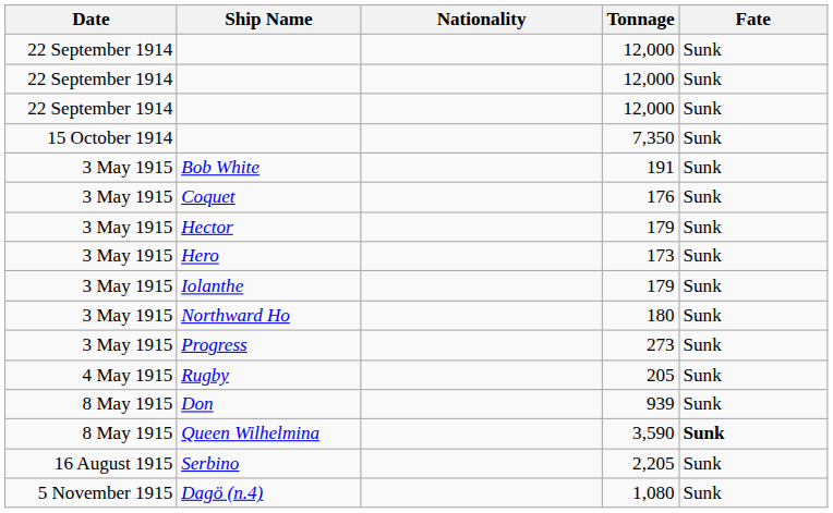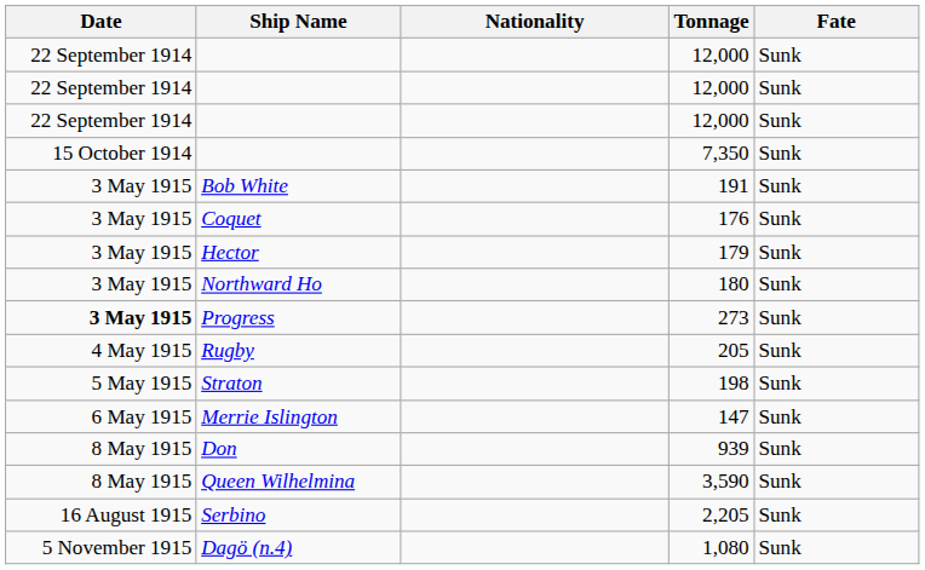 <table class="wikitable sortable">
 <tr>
 <th width="140px">Date</th>
 <th width="150px">Ship Name</th>
 <th width="200px">Nationality</th>
 <th width="25px">Tonnage</th>
 <th width="120px">Fate</th>
 </tr>
 <tr>
 <td align="right">22 September 1914</td>
 <td align="left"></td>
 <td align="left"></td>
 <td align="right">12,000</td>
 <td align="left">Sunk</td>
 </tr>
 <tr>
 <td align="right">22 September 1914</td>
 <td align="left"></td>
 <td align="left"></td>
 <td align="right">12,000</td>
 <td align="left">Sunk</td>
 </tr>
 <tr>
 <td align="right">22 September 1914</td>
 <td align="left"></td>
 <td align="left"></td>
 <td align="right">12,000</td>
 <td align="left">Sunk</td>
 </tr>
 <tr>
 <td align="right">15 October 1914</td>
 <td align="left"></td>
 <td align="left"></td>
 <td align="right">7,350</td>
 <td align="left">Sunk</td>
 </tr>
 <tr>
 <td align="right">3 May 1915</td>
 <td align="left"><a href='#'><em>Bob White</em></a></td>
 <td align="left"></td>
 <td align="right">191</td>
 <td align="left">Sunk</td>
 </tr>
 <tr>
 <td align="right">3 May 1915</td>
 <td align="left"><a href='#'><em>Coquet</em></a></td>
 <td align="left"></td>
 <td align="right">176</td>
 <td align="left">Sunk</td>
 </tr>
 <tr>
 <td align="right">3 May 1915</td>
 <td align="left"><a href='#'><em>Hector</em></a></td>
 <td align="left"></td>
 <td align="right">179</td>
 <td align="left">Sunk</td>
 </tr>
 <tr>
 <td align="right">3 May 1915</td>
-<td align="left"><a href='#'><em>Hero</em></a></td>
-<td align="left"></td>
-<td align="right">173</td>
-<td align="left">Sunk</td>
-</tr>
-<tr>
-<td align="right">3 May 1915</td>
-<td align="left"><a href='#'><em>Iolanthe</em></a></td>
-<td align="left"></td>
-<td align="right">179</td>
-<td align="left">Sunk</td>
-</tr>
-<tr>
-<td align="right">3 May 1915</td>
 <td align="left"><a href='#'><em>Northward Ho</em></a></td>
 <td align="left"></td>
 <td align="right">180</td>
 <td align="left">Sunk</td>
 </tr>
 <tr>
-<td align="right">3 May 1915</td>
+<td align="right"><strong>3 May 1915</strong></td>
 <td align="left"><a href='#'><em>Progress</em></a></td>
 <td align="left"></td>
 <td align="right">273</td>
 <td align="left">Sunk</td>
 </tr>
 <tr>
 <td align="right">4 May 1915</td>
 <td align="left"><a href='#'><em>Rugby</em></a></td>
 <td align="left"></td>
 <td align="right">205</td>
+<td align="left">Sunk</td>
+</tr>
+<tr>
+<td align="right">5 May 1915</td>
+<td align="left"><a href='#'><em>Straton</em></a></td>
+<td align="left"></td>
+<td align="right">198</td>
+<td align="left">Sunk</td>
+</tr>
+<tr>
+<td align="right">6 May 1915</td>
+<td align="left"><a href='#'><em>Merrie Islington</em></a></td>
+<td align="left"></td>
+<td align="right">147</td>
 <td align="left">Sunk</td>
 </tr>
 <tr>
 <td align="right">8 May 1915</td>
 <td align="left"><a href='#'><em>Don</em></a></td>
 <td align="left"></td>
 <td align="right">939</td>
 <td align="left">Sunk</td>
 </tr>
 <tr>
 <td align="right">8 May 1915</td>
 <td align="left"><a href='#'><em>Queen Wilhelmina</em></a></td>
 <td align="left"></td>
 <td align="right">3,590</td>
-<td align="left"><strong>Sunk</strong></td>
+<td align="left">Sunk</td>
 </tr>
 <tr>
 <td align="right">16 August 1915</td>
 <td align="left"><a href='#'><em>Serbino</em></a></td>
 <td align="left"></td>
 <td align="right">2,205</td>
 <td align="left">Sunk</td>
 </tr>
 <tr>
 <td align="right">5 November 1915</td>
 <td align="left"><a href='#'><em>Dagö (n.4)</em></a></td>
 <td align="left"></td>
 <td align="right">1,080</td>
 <td align="left">Sunk</td>
 </tr>
 </table>
